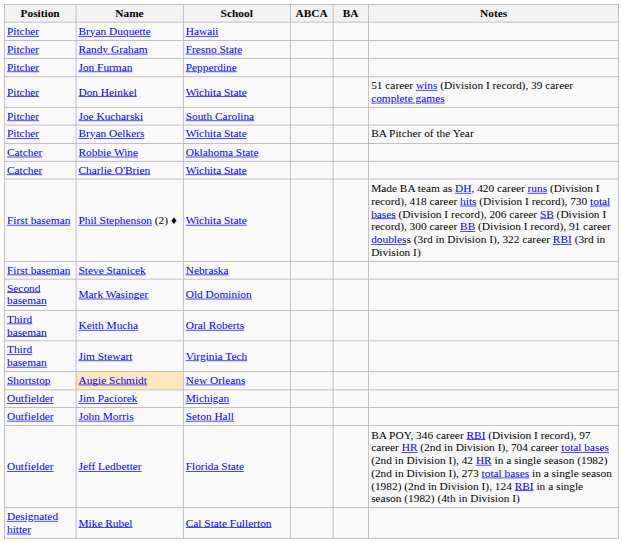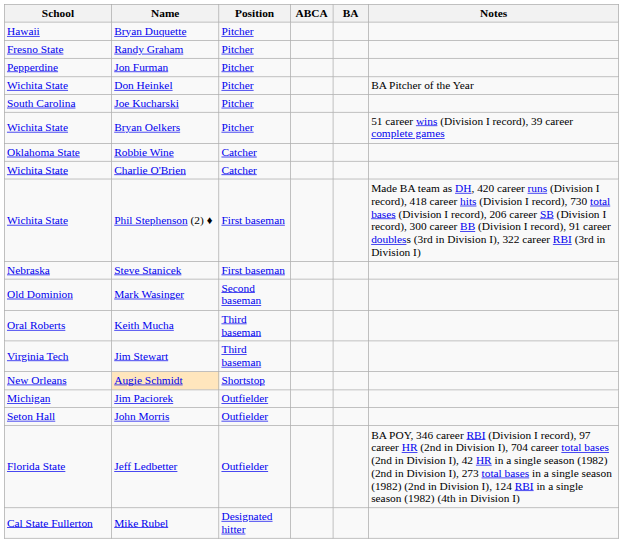 <table class="wikitable sortable" style="width:98%;">
 <tr>
+<th width=15%>School</th>
+<th width=15%>Name</th>
 <th width=10%>Position</th>
-<th width=15%>Name</th>
-<th width=15%>School</th>
 <th width=5%>ABCA</th>
 <th width=5%>BA</th>
 <th width=35% class="unsortable">Notes</th>
 </tr>
 <tr>
+<td><a href='#'>Hawaii</a></td>
+<td><a href='#'>Bryan Duquette</a></td>
 <td><a href='#'>Pitcher</a></td>
-<td><a href='#'>Bryan Duquette</a></td>
-<td><a href='#'>Hawaii</a></td>
 <td></td>
 <td></td>
 <td></td>
 </tr>
 <tr>
+<td><a href='#'>Fresno State</a></td>
+<td><a href='#'>Randy Graham</a></td>
 <td><a href='#'>Pitcher</a></td>
-<td><a href='#'>Randy Graham</a></td>
-<td><a href='#'>Fresno State</a></td>
 <td></td>
 <td></td>
 <td></td>
 </tr>
 <tr>
+<td><a href='#'>Pepperdine</a></td>
+<td><a href='#'>Jon Furman</a></td>
 <td><a href='#'>Pitcher</a></td>
-<td><a href='#'>Jon Furman</a></td>
-<td><a href='#'>Pepperdine</a></td>
 <td></td>
 <td></td>
 <td></td>
 </tr>
 <tr>
+<td><a href='#'>Wichita State</a></td>
+<td><a href='#'>Don Heinkel</a></td>
 <td><a href='#'>Pitcher</a></td>
-<td><a href='#'>Don Heinkel</a></td>
+<td></td>
+<td></td>
+<td>BA Pitcher of the Year</td>
+</tr>
+<tr>
+<td><a href='#'>South Carolina</a></td>
+<td><a href='#'>Joe Kucharski</a></td>
+<td><a href='#'>Pitcher</a></td>
+<td></td>
+<td></td>
+<td></td>
+</tr>
+<tr>
 <td><a href='#'>Wichita State</a></td>
+<td><a href='#'>Bryan Oelkers</a></td>
+<td><a href='#'>Pitcher</a></td>
 <td></td>
 <td></td>
 <td>51 career <a href='#'>wins</a> (Division I record), 39 career <a href='#'>complete games</a></td>
 </tr>
 <tr>
-<td><a href='#'>Pitcher</a></td>
-<td><a href='#'>Joe Kucharski</a></td>
-<td><a href='#'>South Carolina</a></td>
+<td><a href='#'>Oklahoma State</a></td>
+<td><a href='#'>Robbie Wine</a></td>
+<td><a href='#'>Catcher</a></td>
 <td></td>
 <td></td>
 <td></td>
 </tr>
 <tr>
-<td><a href='#'>Pitcher</a></td>
-<td><a href='#'>Bryan Oelkers</a></td>
 <td><a href='#'>Wichita State</a></td>
-<td></td>
-<td></td>
-<td>BA Pitcher of the Year</td>
-</tr>
-<tr>
+<td><a href='#'>Charlie O'Brien</a></td>
 <td><a href='#'>Catcher</a></td>
-<td><a href='#'>Robbie Wine</a></td>
-<td><a href='#'>Oklahoma State</a></td>
 <td></td>
 <td></td>
 <td></td>
 </tr>
 <tr>
-<td><a href='#'>Catcher</a></td>
-<td><a href='#'>Charlie O'Brien</a></td>
 <td><a href='#'>Wichita State</a></td>
+<td><a href='#'>Phil Stephenson</a> (2) ♦</td>
+<td><a href='#'>First baseman</a></td>
+<td></td>
+<td></td>
+<td>Made BA team as <a href='#'>DH</a>, 420 career <a href='#'>runs</a> (Division I record), 418 career <a href='#'>hits</a> (Division I record), 730 <a href='#'>total bases</a> (Division I record), 206 career <a href='#'>SB</a> (Division I record), 300 career <a href='#'>BB</a> (Division I record), 91 career <a href='#'>doubles</a>s (3rd in Division I), 322 career <a href='#'>RBI</a> (3rd in Division I)</td>
+</tr>
+<tr>
+<td><a href='#'>Nebraska</a></td>
+<td><a href='#'>Steve Stanicek</a></td>
+<td><a href='#'>First baseman</a></td>
 <td></td>
 <td></td>
 <td></td>
 </tr>
 <tr>
-<td><a href='#'>First baseman</a></td>
-<td><a href='#'>Phil Stephenson</a> (2) ♦</td>
-<td><a href='#'>Wichita State</a></td>
-<td></td>
-<td></td>
-<td>Made BA team as <a href='#'>DH</a>, 420 career <a href='#'>runs</a> (Division I record), 418 career <a href='#'>hits</a> (Division I record), 730 <a href='#'>total bases</a> (Division I record), 206 career <a href='#'>SB</a> (Division I record), 300 career <a href='#'>BB</a> (Division I record), 91 career <a href='#'>doubles</a>s (3rd in Division I), 322 career <a href='#'>RBI</a> (3rd in Division I)</td>
-</tr>
-<tr>
-<td><a href='#'>First baseman</a></td>
-<td><a href='#'>Steve Stanicek</a></td>
-<td><a href='#'>Nebraska</a></td>
+<td><a href='#'>Old Dominion</a></td>
+<td><a href='#'>Mark Wasinger</a></td>
+<td><a href='#'>Second baseman</a></td>
 <td></td>
 <td></td>
 <td></td>
 </tr>
 <tr>
-<td><a href='#'>Second baseman</a></td>
-<td><a href='#'>Mark Wasinger</a></td>
-<td><a href='#'>Old Dominion</a></td>
+<td><a href='#'>Oral Roberts</a></td>
+<td><a href='#'>Keith Mucha</a></td>
+<td><a href='#'>Third baseman</a></td>
 <td></td>
 <td></td>
 <td></td>
 </tr>
 <tr>
+<td><a href='#'>Virginia Tech</a></td>
+<td><a href='#'>Jim Stewart</a></td>
 <td><a href='#'>Third baseman</a></td>
-<td><a href='#'>Keith Mucha</a></td>
-<td><a href='#'>Oral Roberts</a></td>
 <td></td>
 <td></td>
 <td></td>
 </tr>
 <tr>
-<td><a href='#'>Third baseman</a></td>
-<td><a href='#'>Jim Stewart</a></td>
-<td><a href='#'>Virginia Tech</a></td>
+<td><a href='#'>New Orleans</a></td>
+<td style="background-color:#FFE6BD"><a href='#'>Augie Schmidt</a></td>
+<td><a href='#'>Shortstop</a></td>
 <td></td>
 <td></td>
 <td></td>
 </tr>
 <tr>
-<td><a href='#'>Shortstop</a></td>
-<td style="background-color:#FFE6BD"><a href='#'>Augie Schmidt</a></td>
-<td><a href='#'>New Orleans</a></td>
+<td><a href='#'>Michigan</a></td>
+<td><a href='#'>Jim Paciorek</a></td>
+<td><a href='#'>Outfielder</a></td>
 <td></td>
 <td></td>
 <td></td>
 </tr>
 <tr>
+<td><a href='#'>Seton Hall</a></td>
+<td><a href='#'>John Morris</a></td>
 <td><a href='#'>Outfielder</a></td>
-<td><a href='#'>Jim Paciorek</a></td>
-<td><a href='#'>Michigan</a></td>
 <td></td>
 <td></td>
 <td></td>
 </tr>
 <tr>
+<td><a href='#'>Florida State</a></td>
+<td><a href='#'>Jeff Ledbetter</a></td>
 <td><a href='#'>Outfielder</a></td>
-<td><a href='#'>John Morris</a></td>
-<td><a href='#'>Seton Hall</a></td>
-<td></td>
-<td></td>
-<td></td>
-</tr>
-<tr>
-<td><a href='#'>Outfielder</a></td>
-<td><a href='#'>Jeff Ledbetter</a></td>
-<td><a href='#'>Florida State</a></td>
 <td></td>
 <td></td>
 <td>BA POY, 346 career <a href='#'>RBI</a> (Division I record), 97 career <a href='#'>HR</a> (2nd in Division I), 704 career <a href='#'>total bases</a> (2nd in Division I), 42 <a href='#'>HR</a> in a single season (1982) (2nd in Division I), 273 <a href='#'>total bases</a> in a single season (1982) (2nd in Division I), 124 <a href='#'>RBI</a> in a single season (1982) (4th in Division I)</td>
 </tr>
 <tr>
+<td><a href='#'>Cal State Fullerton</a></td>
+<td><a href='#'>Mike Rubel</a></td>
 <td><a href='#'>Designated hitter</a></td>
-<td><a href='#'>Mike Rubel</a></td>
-<td><a href='#'>Cal State Fullerton</a></td>
 <td></td>
 <td></td>
 <td></td>
 </tr>
 </table>
